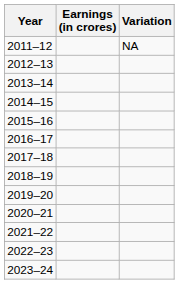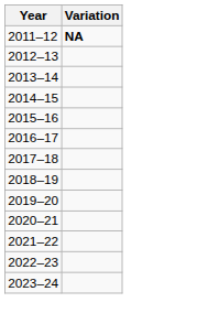 <table class="wikitable sortable" font-size: 0.9em; style="font-size: 90%;">
 <tr>
 <th>Year</th>
-<th>Earnings<br>(in crores)</th>
 <th>Variation</th>
 </tr>
 <tr>
 <td>2011–12</td>
-<td></td>
-<td>NA</td>
+<td><strong>NA</strong></td>
 </tr>
 <tr>
 <td>2012–13</td>
-<td></td>
 <td></td>
 </tr>
 <tr>
 <td>2013–14</td>
 <td></td>
-<td></td>
 </tr>
 <tr>
 <td>2014–15</td>
-<td></td>
 <td></td>
 </tr>
 <tr>
 <td>2015–16</td>
 <td></td>
-<td></td>
 </tr>
 <tr>
 <td>2016–17</td>
-<td></td>
 <td></td>
 </tr>
 <tr>
 <td>2017–18</td>
 <td></td>
-<td></td>
 </tr>
 <tr>
 <td>2018–19</td>
-<td></td>
 <td></td>
 </tr>
 <tr>
 <td>2019–20</td>
 <td></td>
-<td></td>
 </tr>
 <tr>
 <td>2020–21</td>
-<td></td>
 <td></td>
 </tr>
 <tr>
 <td>2021–22</td>
 <td></td>
-<td></td>
 </tr>
 <tr>
 <td>2022–23</td>
-<td></td>
 <td></td>
 </tr>
 <tr>
 <td>2023–24</td>
 <td></td>
-<td></td>
 </tr>
 </table>
